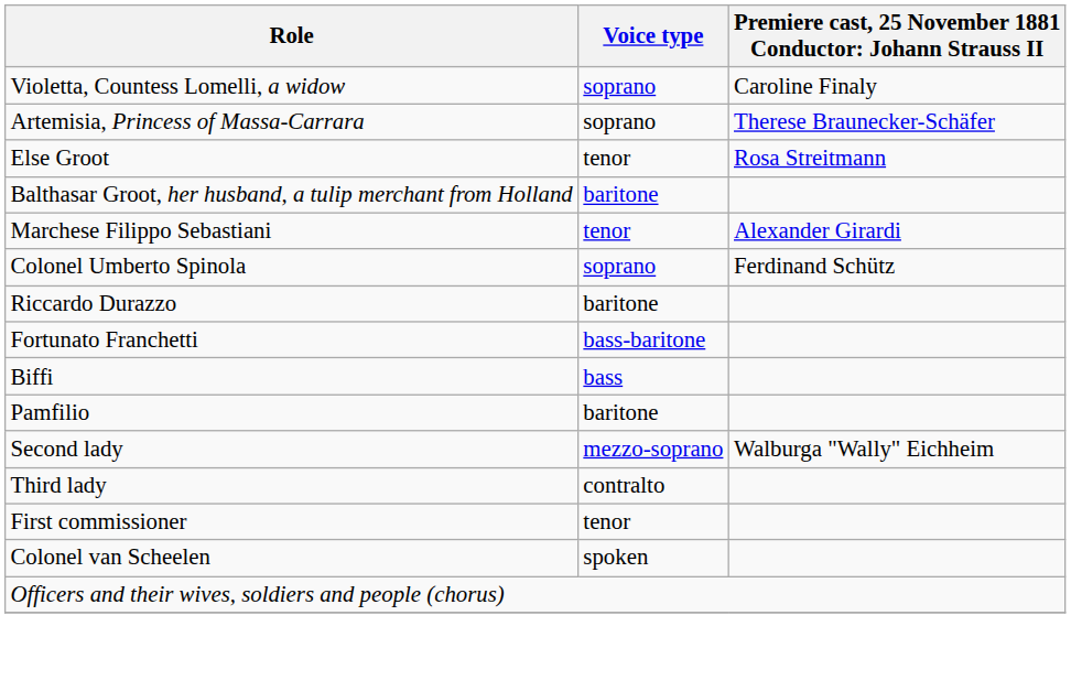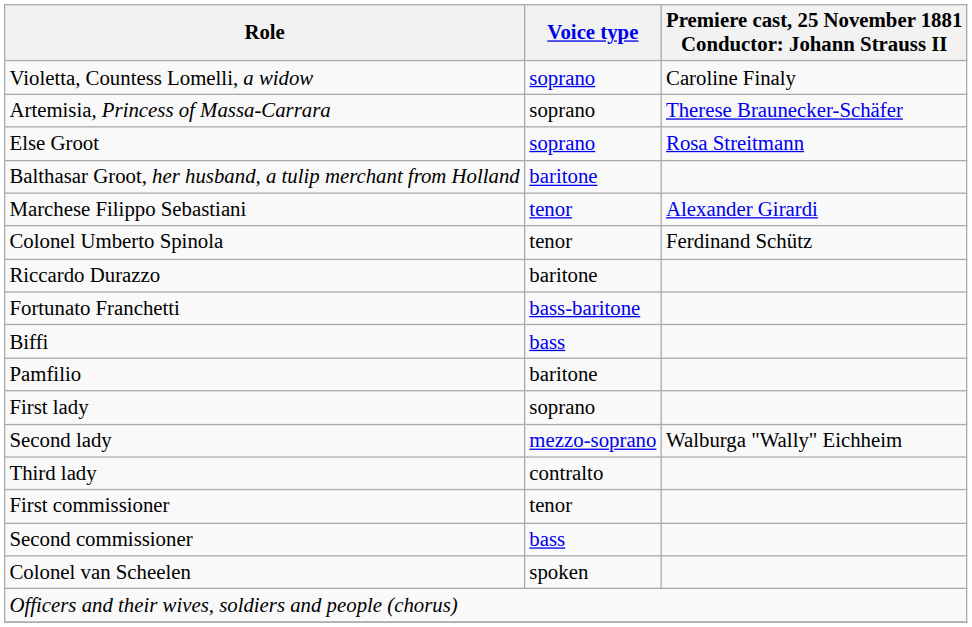 <table class="wikitable">
 <tr>
 <th>Role</th>
 <th><a href='#'>Voice type</a></th>
 <th>Premiere cast, 25 November 1881<br>Conductor: Johann Strauss II</th>
 </tr>
 <tr>
 <td>Violetta, Countess Lomelli, <em>a widow</em></td>
 <td><a href='#'>soprano</a></td>
 <td>Caroline Finaly</td>
 </tr>
 <tr>
 <td>Artemisia, <em>Princess of Massa-Carrara</em></td>
 <td>soprano</td>
 <td><a href='#'>Therese Braunecker-Schäfer</a></td>
 </tr>
 <tr>
 <td>Else Groot</td>
-<td>tenor</td>
+<td><a href='#'>soprano</a></td>
 <td><a href='#'>Rosa Streitmann</a></td>
 </tr>
 <tr>
 <td>Balthasar Groot, <em>her husband, a tulip merchant from Holland</em></td>
 <td><a href='#'>baritone</a></td>
 <td></td>
 </tr>
 <tr>
 <td>Marchese Filippo Sebastiani</td>
 <td><a href='#'>tenor</a></td>
 <td><a href='#'>Alexander Girardi</a></td>
 </tr>
 <tr>
 <td>Colonel Umberto Spinola</td>
-<td><a href='#'>soprano</a></td>
+<td>tenor</td>
 <td>Ferdinand Schütz</td>
 </tr>
 <tr>
 <td>Riccardo Durazzo</td>
 <td>baritone</td>
 <td></td>
 </tr>
 <tr>
 <td>Fortunato Franchetti</td>
 <td><a href='#'>bass-baritone</a></td>
 <td></td>
 </tr>
 <tr>
 <td>Biffi</td>
 <td><a href='#'>bass</a></td>
 <td></td>
 </tr>
 <tr>
 <td>Pamfilio</td>
 <td>baritone</td>
 <td></td>
 </tr>
 <tr>
+<td>First lady</td>
+<td>soprano</td>
+<td></td>
+</tr>
+<tr>
 <td>Second lady</td>
 <td><a href='#'>mezzo-soprano</a></td>
 <td>Walburga "Wally" Eichheim</td>
 </tr>
 <tr>
 <td>Third lady</td>
 <td>contralto</td>
 <td></td>
 </tr>
 <tr>
 <td>First commissioner</td>
 <td>tenor</td>
 <td></td>
 </tr>
 <tr>
+<td>Second commissioner</td>
+<td><a href='#'>bass</a></td>
+<td></td>
+</tr>
+<tr>
 <td>Colonel van Scheelen</td>
 <td>spoken</td>
 <td></td>
 </tr>
 <tr>
 <td colspan="3"><em>Officers and their wives, soldiers and people (chorus)</em></td>
 </tr>
 <tr>
 </tr>
 </table>
